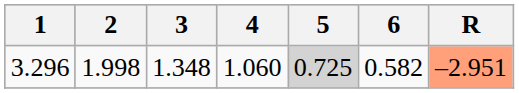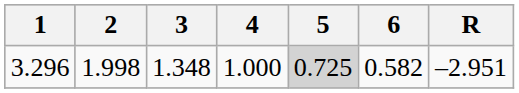 <table class="wikitable" border="1">
 <tr>
 <th>1</th>
 <th>2</th>
 <th>3</th>
 <th>4</th>
 <th>5</th>
 <th>6</th>
 <th>R</th>
 </tr>
 <tr>
 <td>3.296</td>
 <td>1.998</td>
 <td>1.348</td>
-<td>1.060</td>
+<td>1.000</td>
 <td style="background: lightgrey;">0.725</td>
 <td>0.582</td>
-<td style="background: lightsalmon;">–2.951</td>
+<td>–2.951</td>
 </tr>
 </table>
